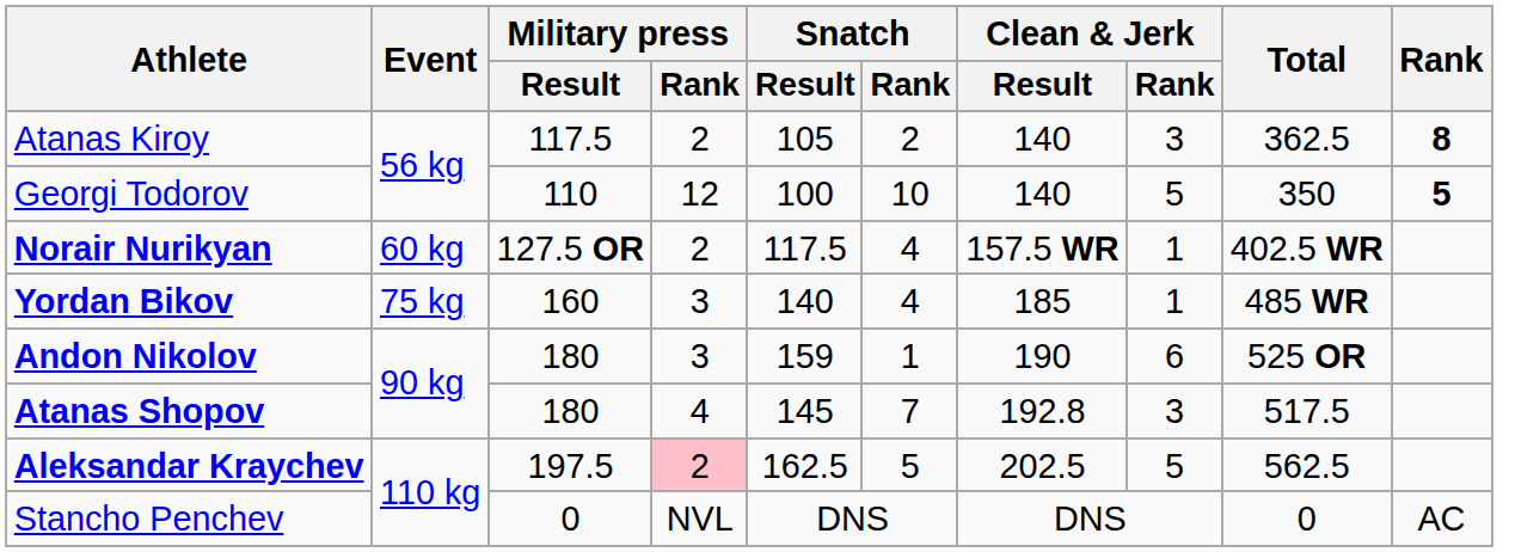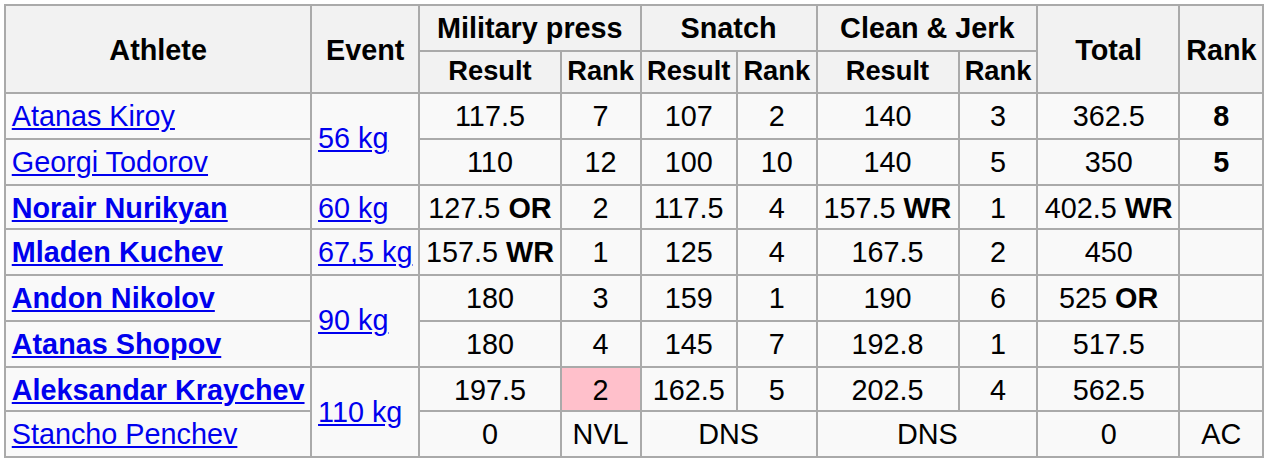 <table class="wikitable" style="font-size:90%">
 <tr>
 <th rowspan="2">Athlete</th>
 <th rowspan="2">Event</th>
 <th colspan="2">Military press</th>
 <th colspan="2">Snatch</th>
 <th colspan="2">Clean & Jerk</th>
 <th rowspan="2">Total</th>
 <th rowspan="2">Rank</th>
 </tr>
 <tr style="font-size:95%">
 <th>Result</th>
 <th>Rank</th>
 <th>Result</th>
 <th>Rank</th>
 <th>Result</th>
 <th>Rank</th>
 </tr>
 <tr align=center>
 <td align=left><a href='#'>Atanas Kiroy</a></td>
 <td style="text-align:left;" rowspan="2"><a href='#'>56 kg</a></td>
 <td>117.5</td>
-<td>2</td>
-<td>105</td>
+<td>7</td>
+<td>107</td>
 <td>2</td>
 <td>140</td>
 <td>3</td>
 <td>362.5</td>
 <td><strong>8</strong></td>
 </tr>
 <tr align=center>
 <td align=left><a href='#'>Georgi Todorov</a></td>
 <td>110</td>
 <td>12</td>
 <td>100</td>
 <td>10</td>
 <td>140</td>
 <td>5</td>
 <td>350</td>
 <td><strong>5</strong></td>
 </tr>
 <tr align=center>
 <td align=left><strong><a href='#'>Norair Nurikyan</a></strong></td>
 <td style="text-align:left;" rowspan="1"><a href='#'>60 kg</a></td>
 <td>127.5 <strong>OR</strong></td>
 <td>2</td>
 <td>117.5</td>
 <td>4</td>
 <td>157.5 <strong>WR</strong></td>
 <td>1</td>
 <td>402.5 <strong>WR</strong></td>
 <td></td>
 </tr>
 <tr align=center>
-<td align=left><strong><a href='#'>Yordan Bikov</a></strong></td>
-<td style="text-align:left;" rowspan="1"><a href='#'>75 kg</a></td>
-<td>160</td>
-<td>3</td>
-<td>140</td>
+<td align=left><strong><a href='#'>Mladen Kuchev</a></strong></td>
+<td style="text-align:left;" rowspan="1"><a href='#'>67,5 kg</a></td>
+<td>157.5 <strong>WR</strong></td>
+<td>1</td>
+<td>125</td>
 <td>4</td>
-<td>185</td>
-<td>1</td>
-<td>485 <strong>WR</strong></td>
+<td>167.5</td>
+<td>2</td>
+<td>450</td>
 <td></td>
 </tr>
 <tr align=center>
 <td align=left><strong><a href='#'>Andon Nikolov</a></strong></td>
 <td style="text-align:left;" rowspan="2"><a href='#'>90 kg</a></td>
 <td>180</td>
 <td>3</td>
 <td>159</td>
 <td>1</td>
 <td>190</td>
 <td>6</td>
 <td>525 <strong>OR</strong></td>
 <td></td>
 </tr>
 <tr align=center>
 <td align=left><strong><a href='#'>Atanas Shopov</a></strong></td>
 <td>180</td>
 <td>4</td>
 <td>145</td>
 <td>7</td>
 <td>192.8</td>
-<td>3</td>
+<td>1</td>
 <td>517.5</td>
 <td></td>
 </tr>
 <tr align=center>
 <td align=left><strong><a href='#'>Aleksandar Kraychev</a></strong></td>
 <td style="text-align:left;" rowspan="2"><a href='#'>110 kg</a></td>
 <td>197.5</td>
 <td style="background: pink;">2</td>
 <td>162.5</td>
 <td>5</td>
 <td>202.5</td>
-<td>5</td>
+<td>4</td>
 <td>562.5</td>
 <td></td>
 </tr>
 <tr align=center>
 <td align=left><a href='#'>Stancho Penchev</a></td>
 <td>0</td>
 <td>NVL</td>
 <td style="text-align=center;" colspan="2">DNS</td>
 <td style="text-align=center;" colspan="2">DNS</td>
 <td>0</td>
 <td>AC</td>
 </tr>
 </table>
